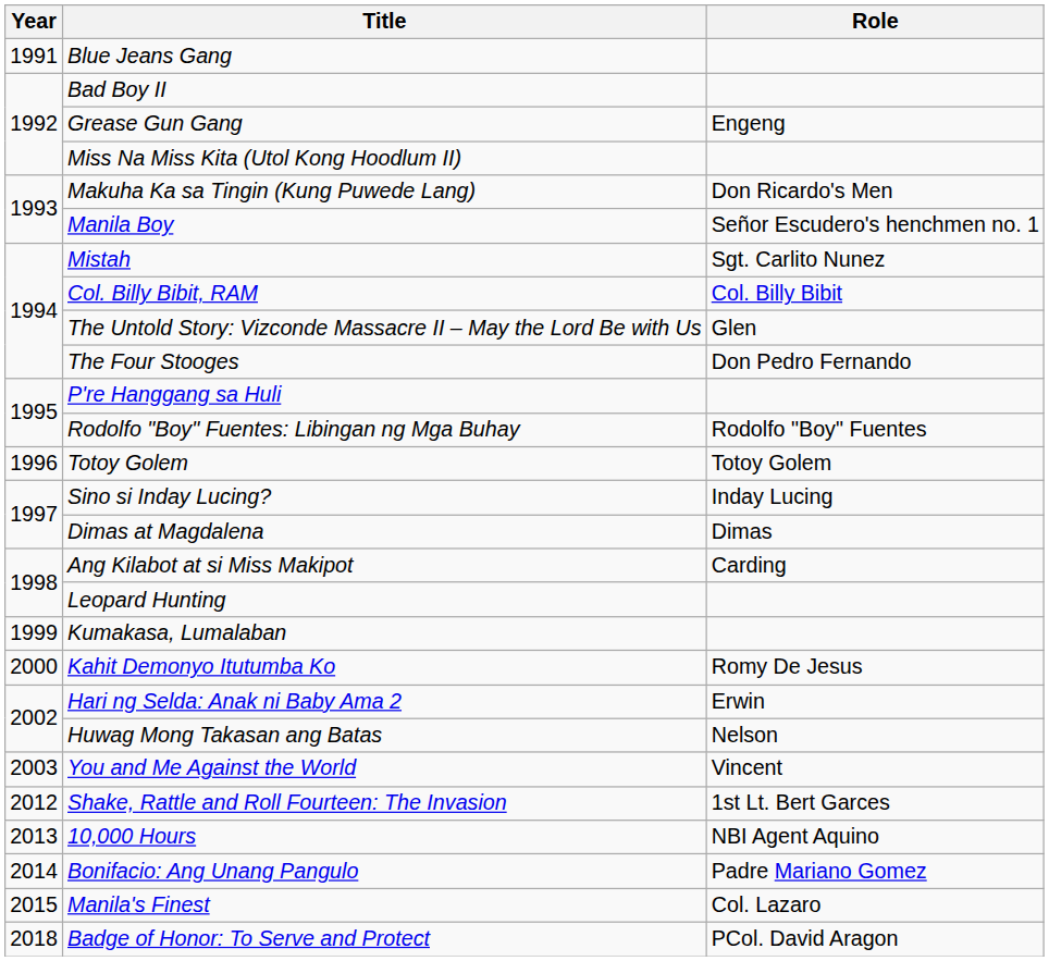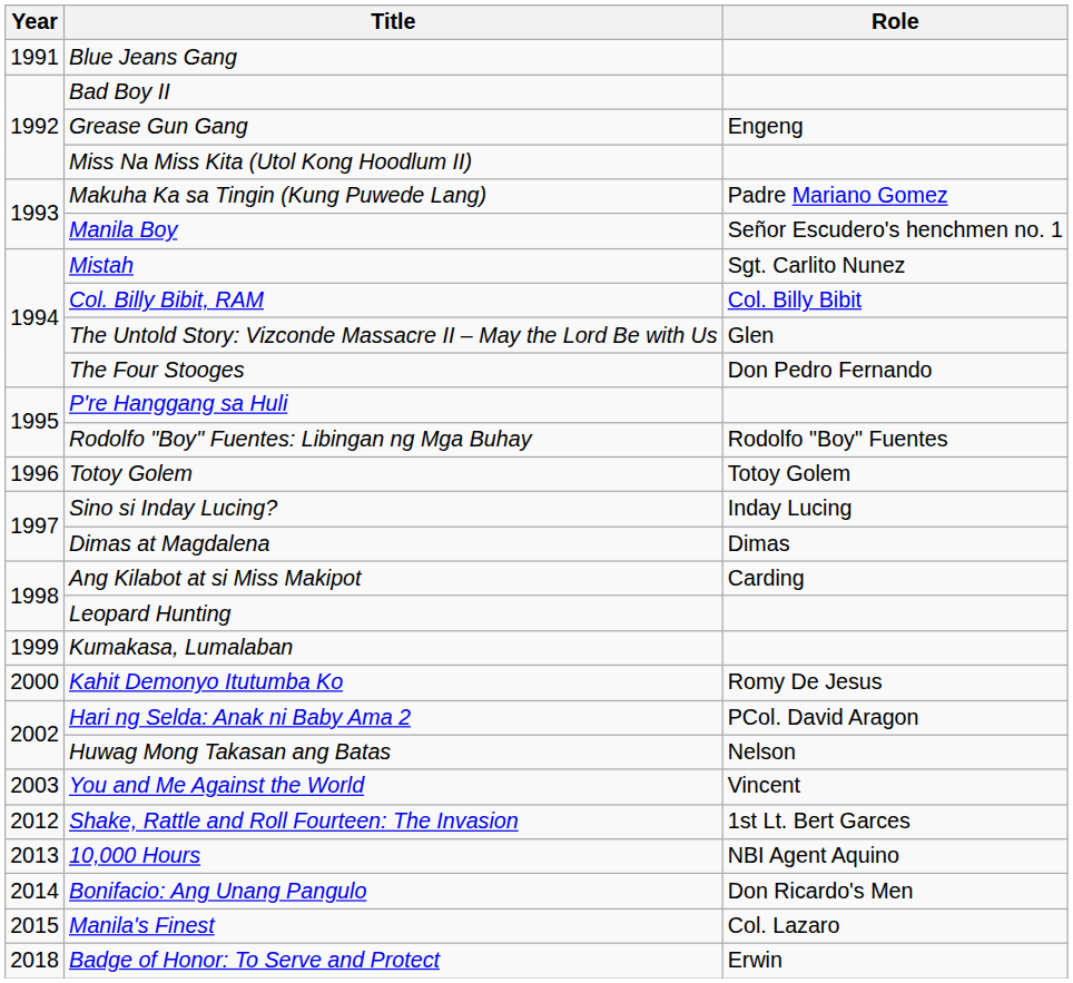 <table class="wikitable">
 <tr>
 <th>Year</th>
 <th>Title</th>
 <th>Role</th>
 </tr>
 <tr>
 <td>1991</td>
 <td><em>Blue Jeans Gang</em></td>
 <td></td>
 </tr>
 <tr>
 <td rowspan="3">1992</td>
 <td><em>Bad Boy II</em></td>
 <td></td>
 </tr>
 <tr>
 <td><em>Grease Gun Gang</em></td>
 <td>Engeng</td>
 </tr>
 <tr>
 <td><em>Miss Na Miss Kita (Utol Kong Hoodlum II)</em></td>
 <td></td>
 </tr>
 <tr>
 <td rowspan="2">1993</td>
 <td><em>Makuha Ka sa Tingin (Kung Puwede Lang)</em></td>
-<td>Don Ricardo's Men</td>
+<td>Padre <a href='#'>Mariano Gomez</a></td>
 </tr>
 <tr>
 <td><em><a href='#'>Manila Boy</a></em></td>
 <td>Señor Escudero's henchmen no. 1</td>
 </tr>
 <tr>
 <td rowspan="4">1994</td>
 <td><em><a href='#'>Mistah</a></em></td>
 <td>Sgt. Carlito Nunez</td>
 </tr>
 <tr>
 <td><em><a href='#'>Col. Billy Bibit, RAM</a></em></td>
 <td><a href='#'>Col. Billy Bibit</a></td>
 </tr>
 <tr>
 <td><em>The Untold Story: Vizconde Massacre II – May the Lord Be with Us</em></td>
 <td>Glen</td>
 </tr>
 <tr>
 <td><em>The Four Stooges</em></td>
 <td>Don Pedro Fernando</td>
 </tr>
 <tr>
 <td rowspan="2">1995</td>
 <td><em><a href='#'>P're Hanggang sa Huli</a></em> </td>
 <td></td>
 </tr>
 <tr>
 <td><em>Rodolfo "Boy" Fuentes: Libingan ng Mga Buhay</em> </td>
 <td>Rodolfo "Boy" Fuentes</td>
 </tr>
 <tr>
 <td>1996</td>
 <td><em>Totoy Golem</em></td>
 <td>Totoy Golem</td>
 </tr>
 <tr>
 <td rowspan="2">1997</td>
 <td><em>Sino si Inday Lucing?</em></td>
 <td>Inday Lucing</td>
 </tr>
 <tr>
 <td><em>Dimas at Magdalena</em></td>
 <td>Dimas</td>
 </tr>
 <tr>
 <td rowspan="2">1998</td>
 <td><em>Ang Kilabot at si Miss Makipot</em></td>
 <td>Carding</td>
 </tr>
 <tr>
 <td><em>Leopard Hunting</em></td>
 <td></td>
 </tr>
 <tr>
 <td>1999</td>
 <td><em>Kumakasa, Lumalaban</em></td>
 <td></td>
 </tr>
 <tr>
 <td>2000</td>
 <td><em><a href='#'>Kahit Demonyo Itutumba Ko</a></em></td>
 <td>Romy De Jesus</td>
 </tr>
 <tr>
 <td rowspan="2">2002</td>
 <td><em><a href='#'>Hari ng Selda: Anak ni Baby Ama 2</a></em></td>
-<td>Erwin</td>
+<td>PCol. David Aragon</td>
 </tr>
 <tr>
 <td><em>Huwag Mong Takasan ang Batas</em></td>
 <td>Nelson</td>
 </tr>
 <tr>
 <td>2003</td>
 <td><em><a href='#'>You and Me Against the World</a></em></td>
 <td>Vincent</td>
 </tr>
 <tr>
 <td>2012</td>
 <td><em><a href='#'>Shake, Rattle and Roll Fourteen: The Invasion</a></em></td>
 <td>1st Lt. Bert Garces</td>
 </tr>
 <tr>
 <td>2013</td>
 <td><em><a href='#'>10,000 Hours</a></em></td>
 <td>NBI Agent Aquino</td>
 </tr>
 <tr>
 <td>2014</td>
 <td><em><a href='#'>Bonifacio: Ang Unang Pangulo</a></em></td>
-<td>Padre <a href='#'>Mariano Gomez</a></td>
+<td>Don Ricardo's Men</td>
 </tr>
 <tr>
 <td>2015</td>
 <td><em><a href='#'>Manila's Finest</a></em></td>
 <td>Col. Lazaro</td>
 </tr>
 <tr>
 <td>2018</td>
 <td><em><a href='#'>Badge of Honor: To Serve and Protect</a></em></td>
-<td>PCol. David Aragon</td>
+<td>Erwin</td>
 </tr>
 </table>
